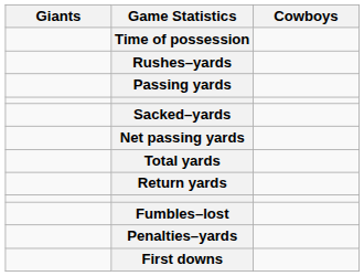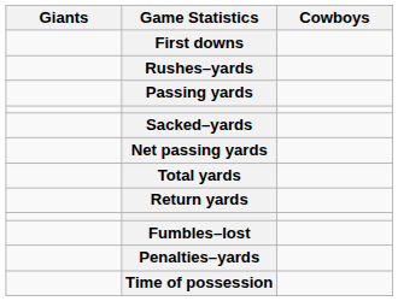 <table class="wikitable" style="margin: 1em auto 1em auto">
 <tr>
 <th style="width:30%;">Giants</th>
 <th style="width:40%;">Game Statistics</th>
 <th style="width:30%;">Cowboys</th>
 </tr>
 <tr>
 <td style="text-align:right;"></td>
-<th>Time of possession</th>
+<th>First downs</th>
 <td></td>
 </tr>
 <tr>
 <td style="text-align:right;"></td>
 <th>Rushes–yards</th>
 <td></td>
 </tr>
 <tr>
 <td style="text-align:right;"></td>
 <th>Passing yards</th>
 <td></td>
 </tr>
 <tr>
 <td style="text-align:right;"></td>
 <th></th>
 <td></td>
 </tr>
 <tr>
 <td style="text-align:right;"></td>
 <th>Sacked–yards</th>
 <td></td>
 </tr>
 <tr>
 <td style="text-align:right;"></td>
 <th>Net passing yards</th>
 <td></td>
 </tr>
 <tr>
 <td style="text-align:right;"></td>
 <th>Total yards</th>
 <td></td>
 </tr>
 <tr>
 <td style="text-align:right;"></td>
 <th>Return yards</th>
 <td></td>
 </tr>
 <tr>
 <td style="text-align:right;"></td>
 <th></th>
 <td></td>
 </tr>
 <tr>
 <td style="text-align:right;"></td>
 <th>Fumbles–lost</th>
 <td></td>
 </tr>
 <tr>
 <td style="text-align:right;"></td>
 <th>Penalties–yards</th>
 <td></td>
 </tr>
 <tr>
 <td style="text-align:right;"></td>
-<th>First downs</th>
+<th>Time of possession</th>
 <td></td>
 </tr>
 </table>
